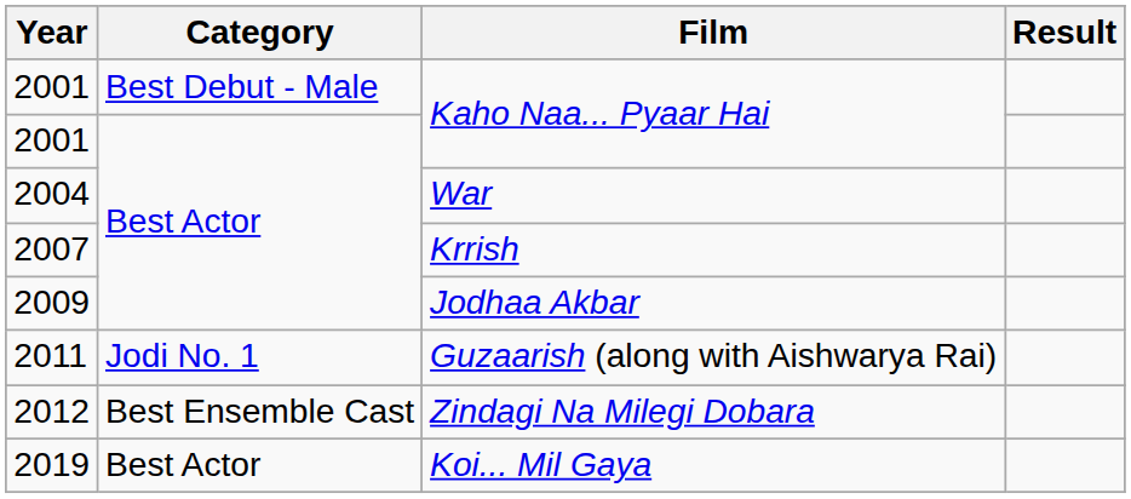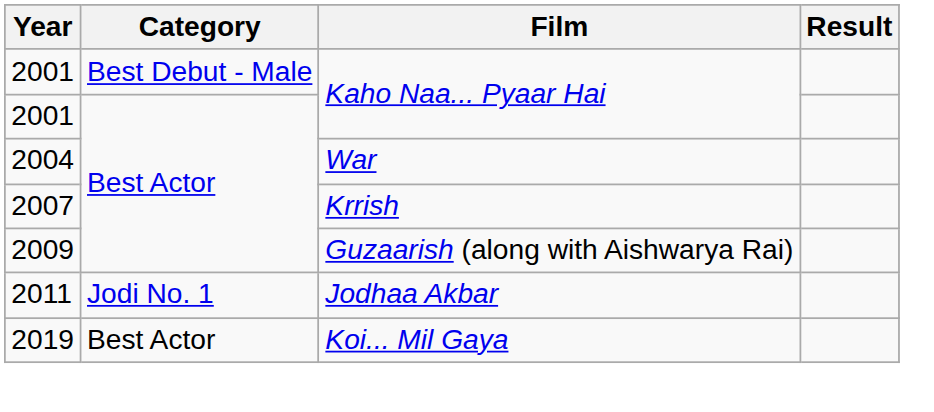 <table class="wikitable">
 <tr>
 <th>Year</th>
 <th>Category</th>
 <th>Film</th>
 <th>Result</th>
 </tr>
 <tr>
 <td>2001</td>
 <td><a href='#'>Best Debut - Male</a></td>
 <td rowspan="2"><em><a href='#'>Kaho Naa... Pyaar Hai</a></em></td>
 <td></td>
 </tr>
 <tr>
 <td>2001</td>
 <td rowspan="4"><a href='#'>Best Actor</a></td>
 <td></td>
 </tr>
 <tr>
 <td>2004</td>
 <td><em><a href='#'>War</a></em></td>
 <td></td>
 </tr>
 <tr>
 <td>2007</td>
 <td><em><a href='#'>Krrish</a></em></td>
 <td></td>
 </tr>
 <tr>
 <td>2009</td>
-<td><em><a href='#'>Jodhaa Akbar</a></em></td>
+<td><em><a href='#'>Guzaarish</a></em> (along with Aishwarya Rai)</td>
 <td></td>
 </tr>
 <tr>
 <td>2011</td>
 <td><a href='#'>Jodi No. 1</a></td>
-<td><em><a href='#'>Guzaarish</a></em> (along with Aishwarya Rai)</td>
-<td></td>
-</tr>
-<tr>
-<td>2012</td>
-<td>Best Ensemble Cast</td>
-<td><em><a href='#'>Zindagi Na Milegi Dobara</a></em></td>
+<td><em><a href='#'>Jodhaa Akbar</a></em></td>
 <td></td>
 </tr>
 <tr>
 <td>2019</td>
 <td>Best Actor</td>
 <td><em><a href='#'>Koi... Mil Gaya</a></em></td>
 <td></td>
 </tr>
 </table>
